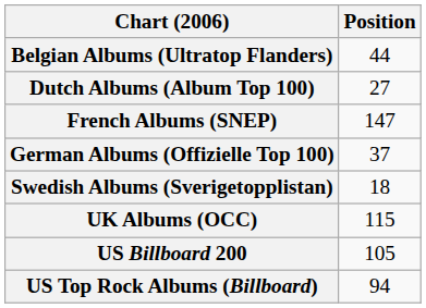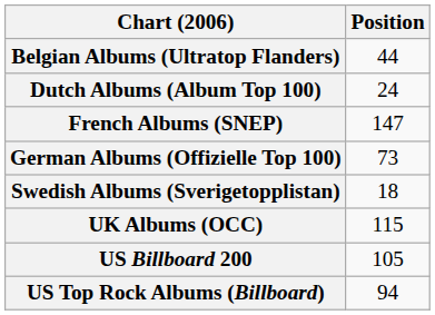 <table class="wikitable sortable plainrowheaders" style="text-align:center">
 <tr>
 <th scope="col">Chart (2006)</th>
 <th scope="col">Position</th>
 </tr>
 <tr>
 <th scope="row">Belgian Albums (Ultratop Flanders)</th>
 <td>44</td>
 </tr>
 <tr>
 <th scope="row">Dutch Albums (Album Top 100)</th>
-<td>27</td>
+<td>24</td>
 </tr>
 <tr>
 <th scope="row">French Albums (SNEP)</th>
 <td>147</td>
 </tr>
 <tr>
 <th scope="row">German Albums (Offizielle Top 100)</th>
-<td>37</td>
+<td>73</td>
 </tr>
 <tr>
 <th scope="row">Swedish Albums (Sverigetopplistan)</th>
 <td>18</td>
 </tr>
 <tr>
 <th scope="row">UK Albums (OCC)</th>
 <td>115</td>
 </tr>
 <tr>
 <th scope="row">US <em>Billboard</em> 200</th>
 <td>105</td>
 </tr>
 <tr>
 <th scope="row">US Top Rock Albums (<em>Billboard</em>)</th>
 <td>94</td>
 </tr>
 </table>
